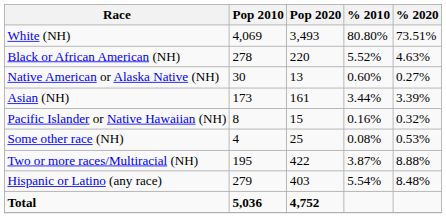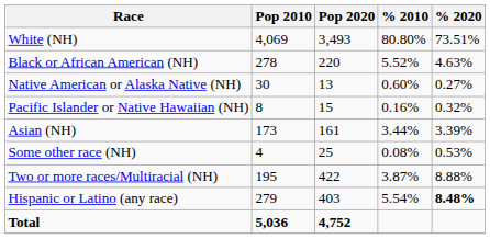 <table class="wikitable">
 <tr>
 <th>Race</th>
 <th>Pop 2010</th>
 <th>Pop 2020</th>
 <th>% 2010</th>
 <th>% 2020</th>
 </tr>
 <tr>
 <td><a href='#'>White</a> (NH)</td>
 <td>4,069</td>
 <td>3,493</td>
 <td>80.80%</td>
 <td>73.51%</td>
 </tr>
 <tr>
 <td><a href='#'>Black or African American</a> (NH)</td>
 <td>278</td>
 <td>220</td>
 <td>5.52%</td>
 <td>4.63%</td>
 </tr>
 <tr>
 <td><a href='#'>Native American</a> or <a href='#'>Alaska Native</a> (NH)</td>
 <td>30</td>
 <td>13</td>
 <td>0.60%</td>
 <td>0.27%</td>
 </tr>
 <tr>
+<td><a href='#'>Pacific Islander</a> or <a href='#'>Native Hawaiian</a> (NH)</td>
+<td>8</td>
+<td>15</td>
+<td>0.16%</td>
+<td>0.32%</td>
+</tr>
+<tr>
 <td><a href='#'>Asian</a> (NH)</td>
 <td>173</td>
 <td>161</td>
 <td>3.44%</td>
 <td>3.39%</td>
-</tr>
-<tr>
-<td><a href='#'>Pacific Islander</a> or <a href='#'>Native Hawaiian</a> (NH)</td>
-<td>8</td>
-<td>15</td>
-<td>0.16%</td>
-<td>0.32%</td>
 </tr>
 <tr>
 <td><a href='#'>Some other race</a> (NH)</td>
 <td>4</td>
 <td>25</td>
 <td>0.08%</td>
 <td>0.53%</td>
 </tr>
 <tr>
 <td><a href='#'>Two or more races/Multiracial</a> (NH)</td>
 <td>195</td>
 <td>422</td>
 <td>3.87%</td>
 <td>8.88%</td>
 </tr>
 <tr>
 <td><a href='#'>Hispanic or Latino</a> (any race)</td>
 <td>279</td>
 <td>403</td>
 <td>5.54%</td>
-<td>8.48%</td>
+<td><strong>8.48%</strong></td>
 </tr>
 <tr>
 <td><strong>Total</strong></td>
 <td><strong>5,036</strong></td>
 <td><strong>4,752</strong></td>
 <td></td>
 <td></td>
 </tr>
 <tr>
 </tr>
 </table>
